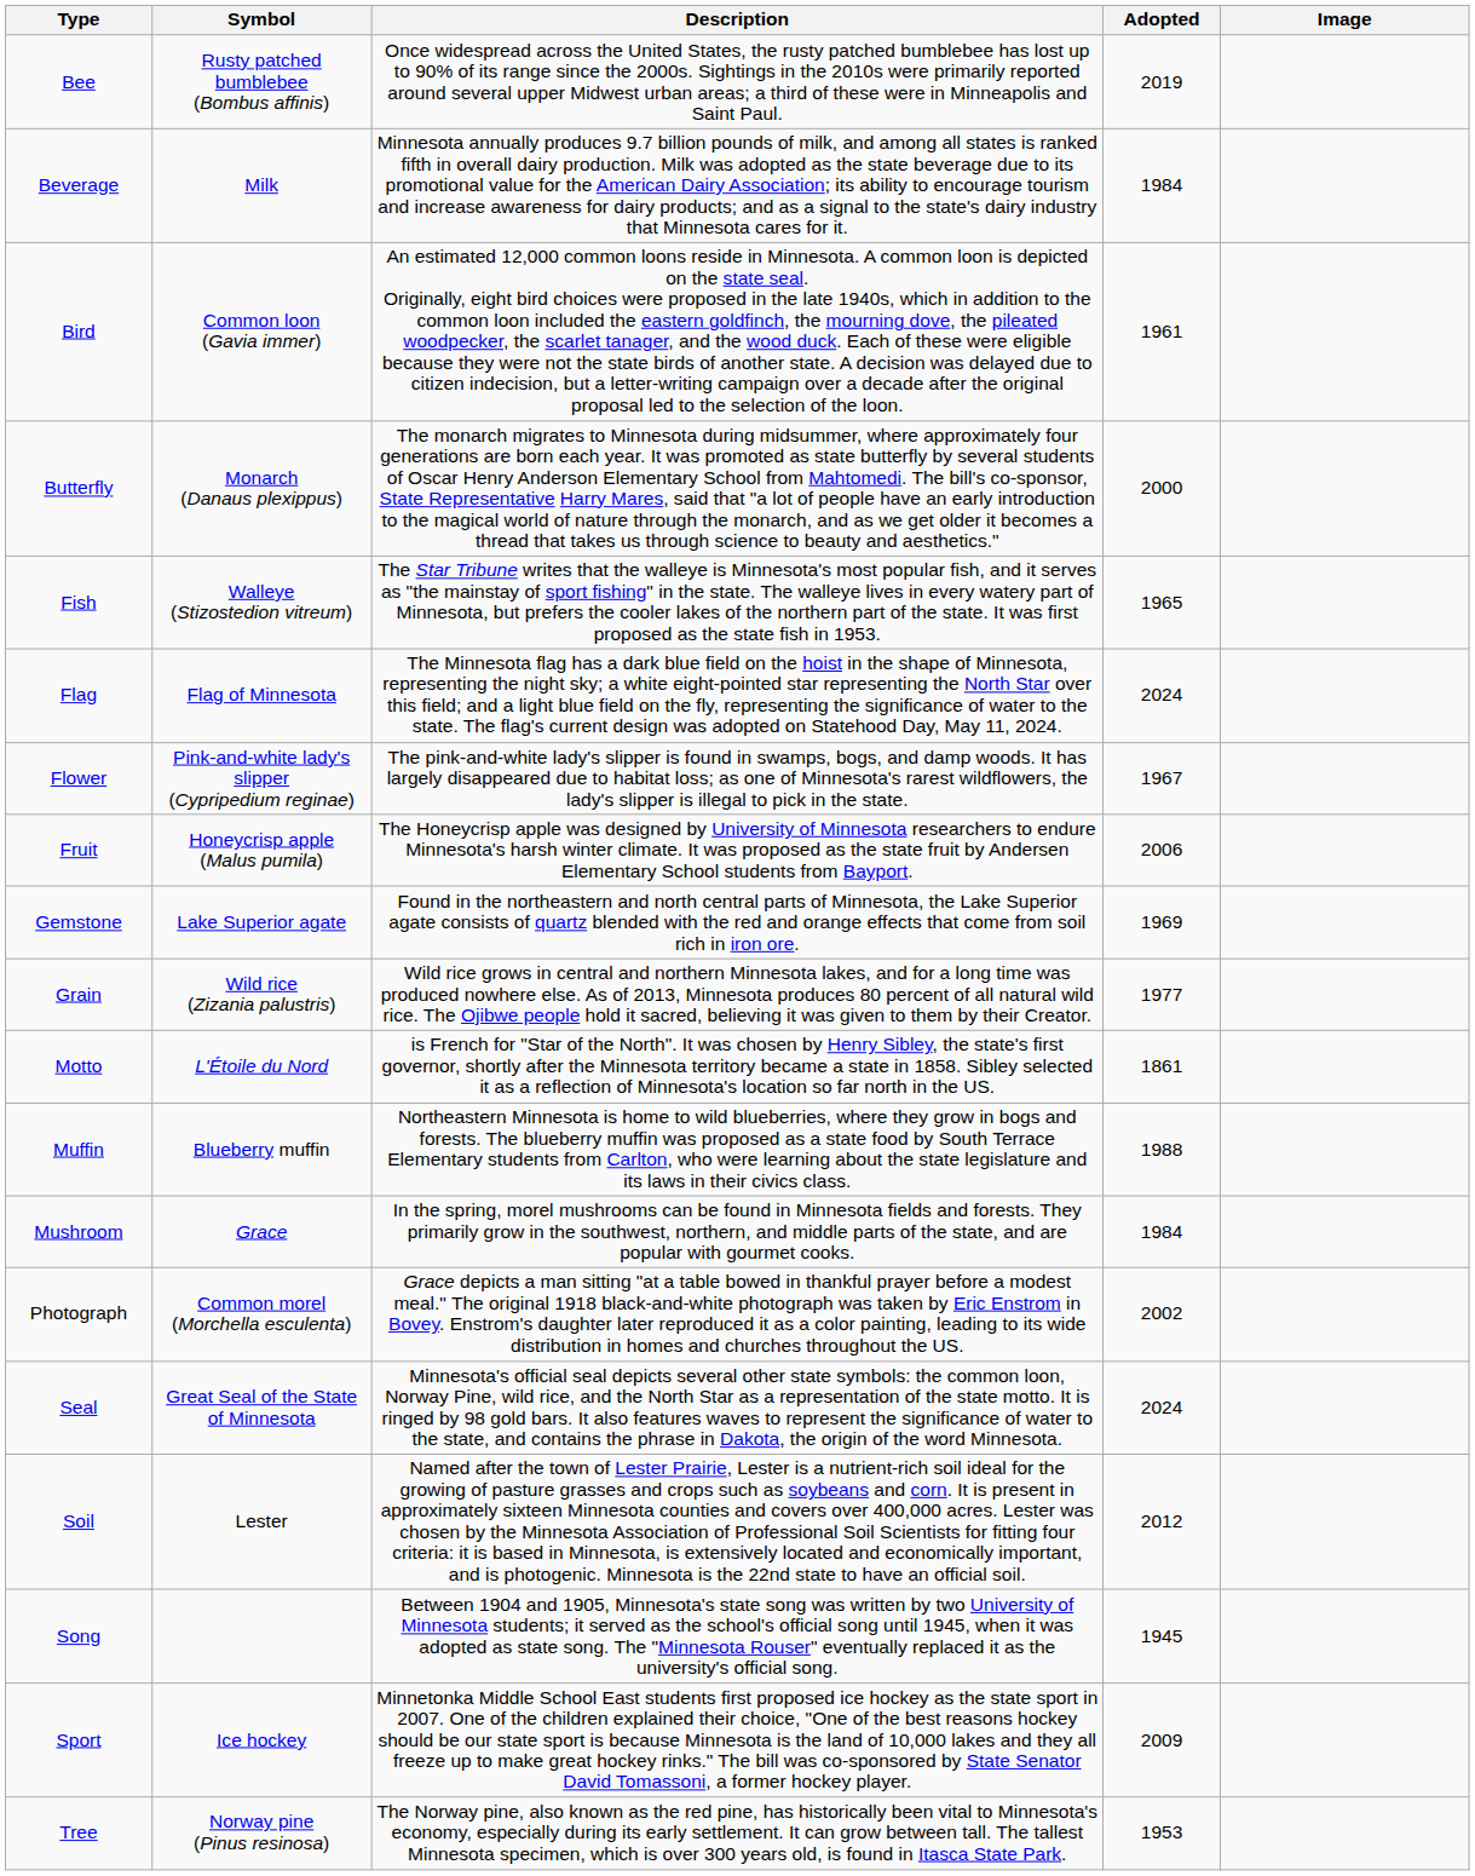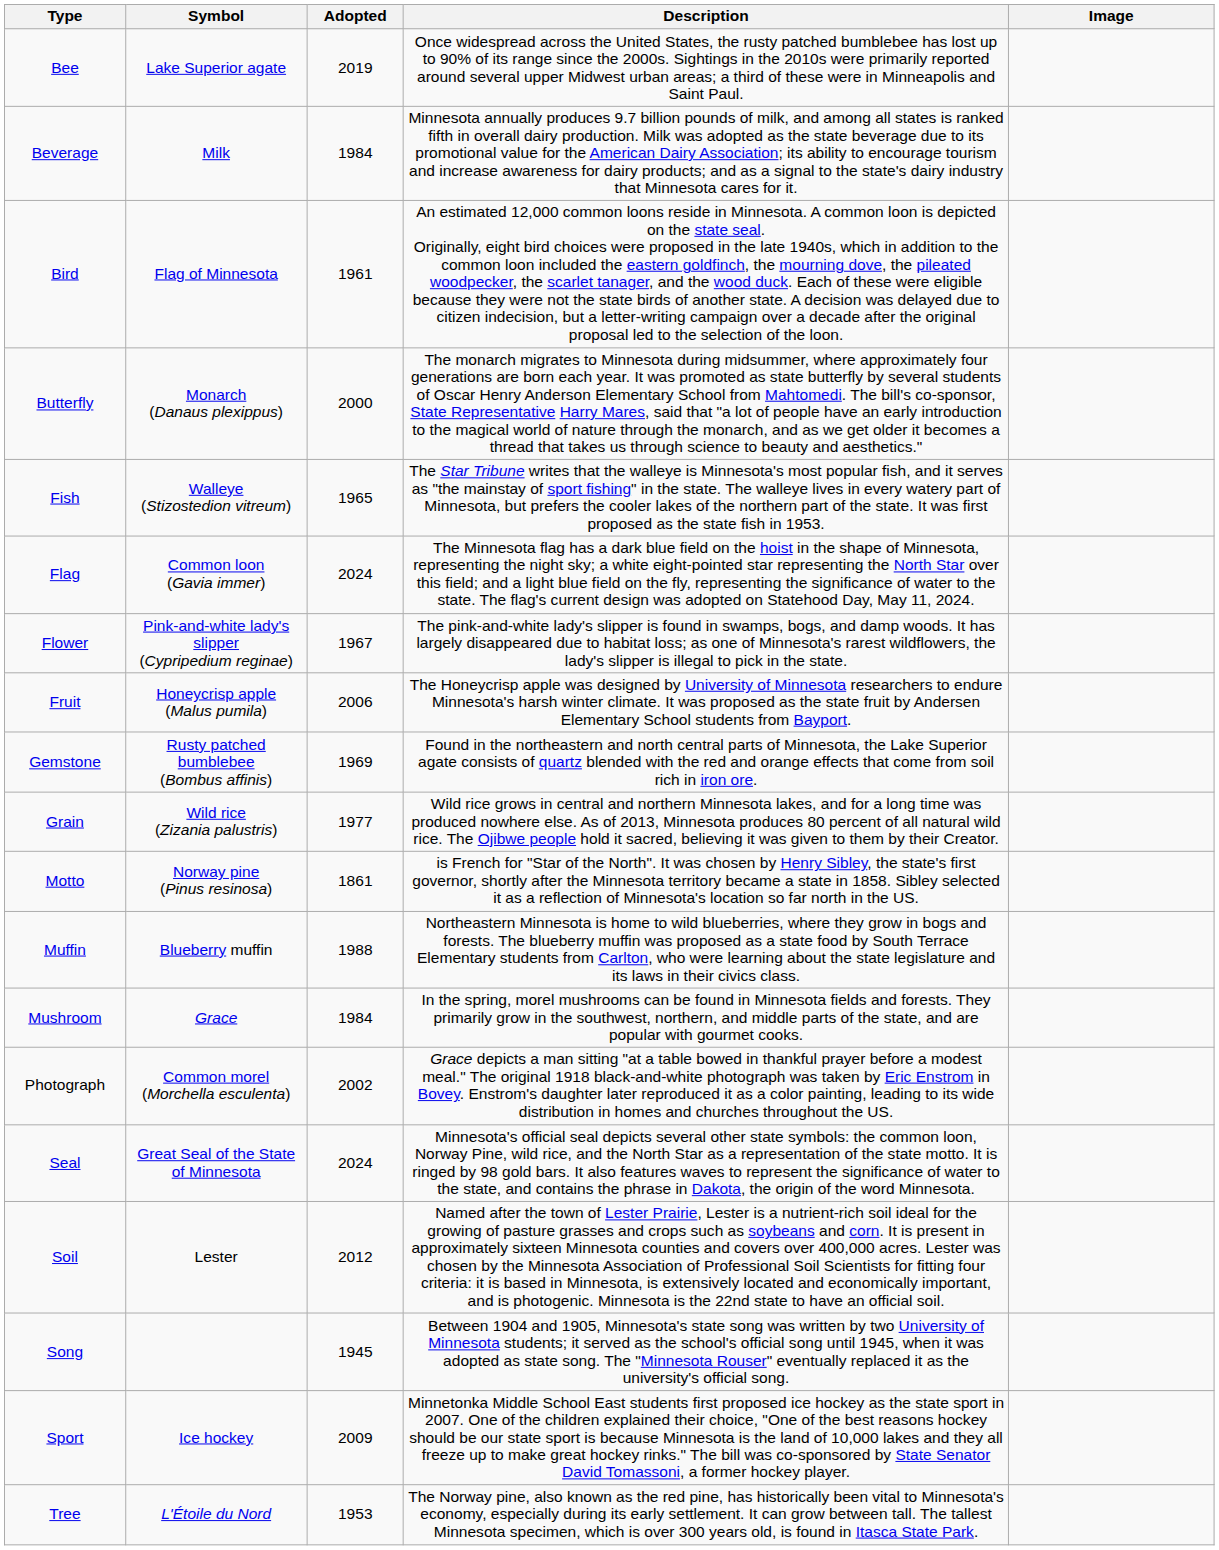 <table class="wikitable sortable" style="text-align:center;">
 <tr>
 <th width=10%>Type</th>
 <th width=15%>Symbol</th>
+<th width=8%>Adopted</th>
 <th width=50% class=unsortable>Description</th>
-<th width=8%>Adopted</th>
 <th width=20% class=unsortable>Image</th>
 </tr>
 <tr>
 <td><a href='#'>Bee</a></td>
-<td><a href='#'>Rusty patched bumblebee</a><br>(<em>Bombus affinis</em>)</td>
+<td><a href='#'>Lake Superior agate</a></td>
+<td>2019</td>
 <td>Once widespread across the United States, the rusty patched bumblebee has lost up to 90% of its range since the 2000s. Sightings in the 2010s were primarily reported around several upper Midwest urban areas; a third of these were in Minneapolis and Saint Paul.</td>
-<td>2019</td>
 <td></td>
 </tr>
 <tr>
 <td><a href='#'>Beverage</a></td>
 <td><a href='#'>Milk</a></td>
+<td>1984</td>
 <td>Minnesota annually produces 9.7 billion pounds of milk, and among all states is ranked fifth in overall dairy production. Milk was adopted as the state beverage due to its promotional value for the <a href='#'>American Dairy Association</a>; its ability to encourage tourism and increase awareness for dairy products; and as a signal to the state's dairy industry that Minnesota cares for it.</td>
-<td>1984</td>
 <td></td>
 </tr>
 <tr>
 <td><a href='#'>Bird</a></td>
-<td><a href='#'>Common loon</a><br>(<em>Gavia immer</em>)</td>
+<td><a href='#'>Flag of Minnesota</a></td>
+<td>1961</td>
 <td>An estimated 12,000 common loons reside in Minnesota. A common loon is depicted on the <a href='#'>state seal</a>.<br>Originally, eight bird choices were proposed in the late 1940s, which in addition to the common loon included the <a href='#'>eastern goldfinch</a>, the <a href='#'>mourning dove</a>, the <a href='#'>pileated woodpecker</a>, the <a href='#'>scarlet tanager</a>, and the <a href='#'>wood duck</a>. Each of these were eligible because they were not the state birds of another state. A decision was delayed due to citizen indecision, but a letter-writing campaign over a decade after the original proposal led to the selection of the loon.</td>
-<td>1961</td>
 <td></td>
 </tr>
 <tr>
 <td><a href='#'>Butterfly</a></td>
 <td><a href='#'>Monarch</a><br>(<em>Danaus plexippus</em>)</td>
+<td>2000</td>
 <td>The monarch migrates to Minnesota during midsummer, where approximately four generations are born each year. It was promoted as state butterfly by several students of Oscar Henry Anderson Elementary School from <a href='#'>Mahtomedi</a>. The bill's co-sponsor, <a href='#'>State Representative</a> <a href='#'>Harry Mares</a>, said that "a lot of people have an early introduction to the magical world of nature through the monarch, and as we get older it becomes a thread that takes us through science to beauty and aesthetics."</td>
-<td>2000</td>
 <td></td>
 </tr>
 <tr>
 <td><a href='#'>Fish</a></td>
 <td><a href='#'>Walleye</a><br>(<em>Stizostedion vitreum</em>)</td>
+<td>1965</td>
 <td>The <em><a href='#'>Star Tribune</a></em> writes that the walleye is Minnesota's most popular fish, and it serves as "the mainstay of <a href='#'>sport fishing</a>" in the state. The walleye lives in every watery part of Minnesota, but prefers the cooler lakes of the northern part of the state. It was first proposed as the state fish in 1953.</td>
-<td>1965</td>
 <td></td>
 </tr>
 <tr>
 <td><a href='#'>Flag</a></td>
-<td><a href='#'>Flag of Minnesota</a></td>
+<td><a href='#'>Common loon</a><br>(<em>Gavia immer</em>)</td>
+<td>2024</td>
 <td>The Minnesota flag has a dark blue field on the <a href='#'>hoist</a> in the shape of Minnesota, representing the night sky; a white eight-pointed star representing the <a href='#'>North Star</a> over this field; and a light blue field on the fly, representing the significance of water to the state. The flag's current design was adopted on Statehood Day, May 11, 2024.</td>
-<td>2024</td>
 <td></td>
 </tr>
 <tr>
 <td><a href='#'>Flower</a></td>
 <td><a href='#'>Pink-and-white lady's slipper</a><br>(<em>Cypripedium reginae</em>)</td>
+<td>1967</td>
 <td>The pink-and-white lady's slipper is found in swamps, bogs, and damp woods. It has largely disappeared due to habitat loss; as one of Minnesota's rarest wildflowers, the lady's slipper is illegal to pick in the state.</td>
-<td>1967</td>
 <td></td>
 </tr>
 <tr>
 <td><a href='#'>Fruit</a></td>
 <td><a href='#'>Honeycrisp apple</a><br>(<em>Malus pumila</em>)</td>
+<td>2006</td>
 <td>The Honeycrisp apple was designed by <a href='#'>University of Minnesota</a> researchers to endure Minnesota's harsh winter climate. It was proposed as the state fruit by Andersen Elementary School students from <a href='#'>Bayport</a>.</td>
-<td>2006</td>
 <td></td>
 </tr>
 <tr>
 <td><a href='#'>Gemstone</a></td>
-<td><a href='#'>Lake Superior agate</a></td>
+<td><a href='#'>Rusty patched bumblebee</a><br>(<em>Bombus affinis</em>)</td>
+<td>1969</td>
 <td>Found in the northeastern and north central parts of Minnesota, the Lake Superior agate consists of <a href='#'>quartz</a> blended with the red and orange effects that come from soil rich in <a href='#'>iron ore</a>.</td>
-<td>1969</td>
 <td></td>
 </tr>
 <tr>
 <td><a href='#'>Grain</a></td>
 <td><a href='#'>Wild rice</a><br>(<em>Zizania palustris</em>)</td>
+<td>1977</td>
 <td>Wild rice grows in central and northern Minnesota lakes, and for a long time was produced nowhere else. As of 2013, Minnesota produces 80 percent of all natural wild rice. The <a href='#'>Ojibwe people</a> hold it sacred, believing it was given to them by their Creator.</td>
-<td>1977</td>
 <td></td>
 </tr>
 <tr>
 <td><a href='#'>Motto</a></td>
-<td><em><a href='#'>L'Étoile du Nord</a></em></td>
+<td><a href='#'>Norway pine</a><br>(<em>Pinus resinosa</em>)</td>
+<td>1861</td>
 <td> is French for "Star of the North". It was chosen by <a href='#'>Henry Sibley</a>, the state's first governor, shortly after the Minnesota territory became a state in 1858. Sibley selected it as a reflection of Minnesota's location so far north in the US.</td>
-<td>1861</td>
 <td></td>
 </tr>
 <tr>
 <td><a href='#'>Muffin</a></td>
 <td><a href='#'>Blueberry</a> muffin</td>
+<td>1988</td>
 <td>Northeastern Minnesota is home to wild blueberries, where they grow in bogs and forests. The blueberry muffin was proposed as a state food by South Terrace Elementary students from <a href='#'>Carlton</a>, who were learning about the state legislature and its laws in their civics class.</td>
-<td>1988</td>
 <td></td>
 </tr>
 <tr>
 <td><a href='#'>Mushroom</a></td>
 <td><em><a href='#'>Grace</a></em></td>
+<td>1984</td>
 <td>In the spring, morel mushrooms can be found in Minnesota fields and forests. They primarily grow in the southwest, northern, and middle parts of the state, and are popular with gourmet cooks.</td>
-<td>1984</td>
 <td></td>
 </tr>
 <tr>
 <td>Photograph</td>
 <td><a href='#'>Common morel</a><br>(<em>Morchella esculenta</em>)</td>
+<td>2002</td>
 <td><em>Grace</em> depicts a man sitting "at a table bowed in thankful prayer before a modest meal." The original 1918 black-and-white photograph was taken by <a href='#'>Eric Enstrom</a> in <a href='#'>Bovey</a>. Enstrom's daughter later reproduced it as a color painting, leading to its wide distribution in homes and churches throughout the US.</td>
-<td>2002</td>
 <td></td>
 </tr>
 <tr>
 <td><a href='#'>Seal</a></td>
 <td><a href='#'>Great Seal of the State of Minnesota</a></td>
+<td>2024</td>
 <td>Minnesota's official seal depicts several other state symbols: the common loon, Norway Pine, wild rice, and the North Star as a representation of the state motto. It is ringed by 98 gold bars. It also features waves to represent the significance of water to the state, and contains the phrase  in <a href='#'>Dakota</a>, the origin of the word Minnesota.</td>
-<td>2024</td>
 <td></td>
 </tr>
 <tr>
 <td><a href='#'>Soil</a></td>
 <td>Lester</td>
+<td>2012</td>
 <td>Named after the town of <a href='#'>Lester Prairie</a>, Lester is a nutrient-rich soil ideal for the growing of pasture grasses and crops such as <a href='#'>soybeans</a> and <a href='#'>corn</a>. It is present in approximately sixteen Minnesota counties and covers over 400,000 acres. Lester was chosen by the Minnesota Association of Professional Soil Scientists for fitting four criteria: it is based in Minnesota, is extensively located and economically important, and is photogenic. Minnesota is the 22nd state to have an official soil.</td>
-<td>2012</td>
 <td></td>
 </tr>
 <tr>
 <td><a href='#'>Song</a></td>
 <td></td>
+<td>1945</td>
 <td>Between 1904 and 1905, Minnesota's state song was written by two <a href='#'>University of Minnesota</a> students; it served as the school's official song until 1945, when it was adopted as state song. The "<a href='#'>Minnesota Rouser</a>" eventually replaced it as the university's official song.</td>
-<td>1945</td>
 <td></td>
 </tr>
 <tr>
 <td><a href='#'>Sport</a></td>
 <td><a href='#'>Ice hockey</a></td>
+<td>2009</td>
 <td>Minnetonka Middle School East students first proposed ice hockey as the state sport in 2007. One of the children explained their choice, "One of the best reasons hockey should be our state sport is because Minnesota is the land of 10,000 lakes and they all freeze up to make great hockey rinks." The bill was co-sponsored by <a href='#'>State Senator</a> <a href='#'>David Tomassoni</a>, a former hockey player.</td>
-<td>2009</td>
 <td></td>
 </tr>
 <tr>
 <td><a href='#'>Tree</a></td>
-<td><a href='#'>Norway pine</a><br>(<em>Pinus resinosa</em>)</td>
+<td><em><a href='#'>L'Étoile du Nord</a></em></td>
+<td>1953</td>
 <td>The Norway pine, also known as the red pine, has historically been vital to Minnesota's economy, especially during its early settlement. It can grow between  tall. The tallest Minnesota specimen, which is over 300 years old, is found in <a href='#'>Itasca State Park</a>.</td>
-<td>1953</td>
 <td></td>
 </tr>
 </table>
